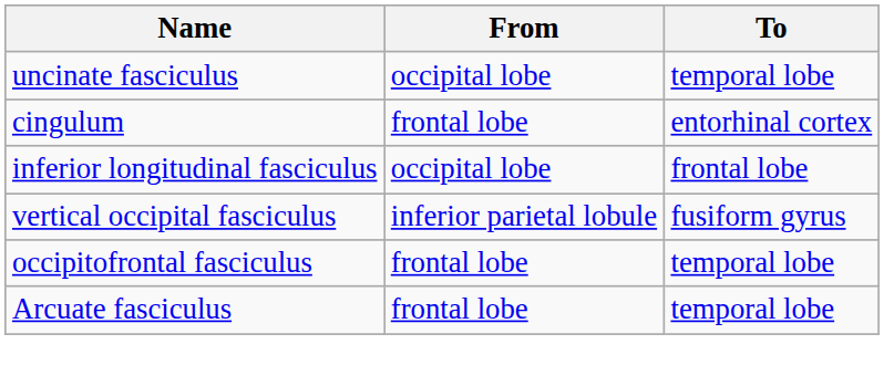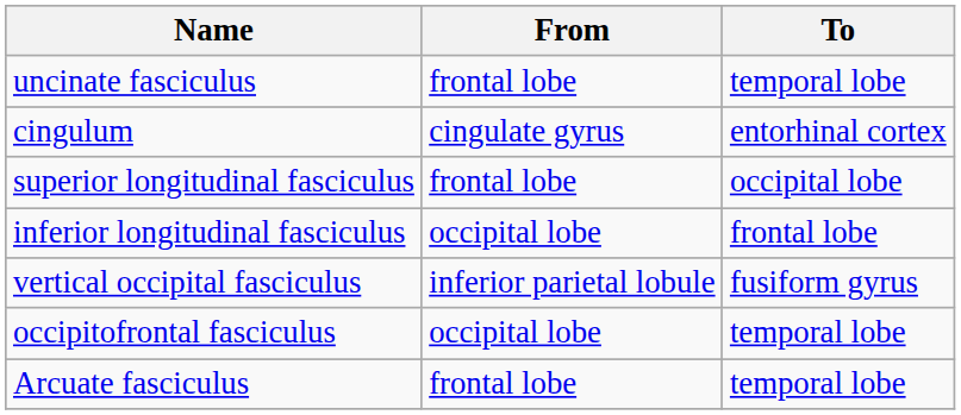 <table class="wikitable">
 <tr>
 <th>Name</th>
 <th>From</th>
 <th>To</th>
 </tr>
 <tr>
 <td><a href='#'>uncinate fasciculus</a></td>
-<td><a href='#'>occipital lobe</a></td>
+<td><a href='#'>frontal lobe</a></td>
 <td><a href='#'>temporal lobe</a></td>
 </tr>
 <tr>
 <td><a href='#'>cingulum</a></td>
+<td><a href='#'>cingulate gyrus</a></td>
+<td><a href='#'>entorhinal cortex</a></td>
+</tr>
+<tr>
+<td><a href='#'>superior longitudinal fasciculus</a></td>
 <td><a href='#'>frontal lobe</a></td>
-<td><a href='#'>entorhinal cortex</a></td>
+<td><a href='#'>occipital lobe</a></td>
 </tr>
 <tr>
 <td><a href='#'>inferior longitudinal fasciculus</a></td>
 <td><a href='#'>occipital lobe</a></td>
 <td><a href='#'>frontal lobe</a></td>
 </tr>
 <tr>
 <td><a href='#'>vertical occipital fasciculus</a></td>
 <td><a href='#'>inferior parietal lobule</a></td>
 <td><a href='#'>fusiform gyrus</a></td>
 </tr>
 <tr>
 <td><a href='#'>occipitofrontal fasciculus</a></td>
-<td><a href='#'>frontal lobe</a></td>
+<td><a href='#'>occipital lobe</a></td>
 <td><a href='#'>temporal lobe</a></td>
 </tr>
 <tr>
 <td><a href='#'>Arcuate fasciculus</a></td>
 <td><a href='#'>frontal lobe</a></td>
 <td><a href='#'>temporal lobe</a></td>
 </tr>
 </table>
